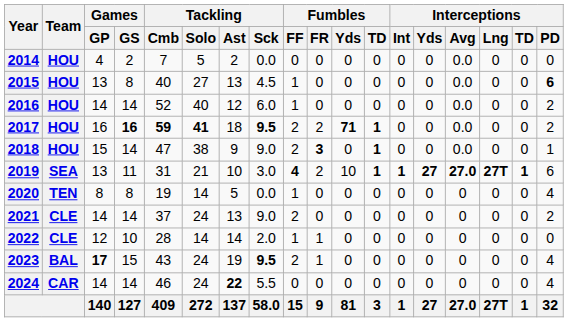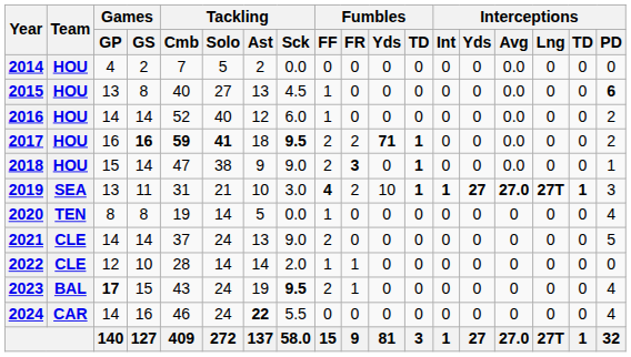 <table class= "wikitable" style="text-align:center;">
 <tr>
 <th rowspan="2">Year</th>
 <th rowspan="2">Team</th>
 <th colspan="2">Games</th>
 <th colspan="4">Tackling</th>
 <th colspan="4">Fumbles</th>
 <th colspan="6">Interceptions</th>
 </tr>
 <tr>
 <th>GP</th>
 <th>GS</th>
 <th>Cmb</th>
 <th>Solo</th>
 <th>Ast</th>
 <th>Sck</th>
 <th>FF</th>
 <th>FR</th>
 <th>Yds</th>
 <th>TD</th>
 <th>Int</th>
 <th>Yds</th>
 <th>Avg</th>
 <th>Lng</th>
 <th>TD</th>
 <th>PD</th>
 </tr>
 <tr>
 <th><a href='#'>2014</a></th>
 <th><a href='#'>HOU</a></th>
 <td>4</td>
 <td>2</td>
 <td>7</td>
 <td>5</td>
 <td>2</td>
 <td>0.0</td>
 <td>0</td>
 <td>0</td>
 <td>0</td>
 <td>0</td>
 <td>0</td>
 <td>0</td>
 <td>0.0</td>
 <td>0</td>
 <td>0</td>
 <td>0</td>
 </tr>
 <tr>
 <th><a href='#'>2015</a></th>
 <th><a href='#'>HOU</a></th>
 <td>13</td>
 <td>8</td>
 <td>40</td>
 <td>27</td>
 <td>13</td>
 <td>4.5</td>
 <td>1</td>
 <td>0</td>
 <td>0</td>
 <td>0</td>
 <td>0</td>
 <td>0</td>
 <td>0.0</td>
 <td>0</td>
 <td>0</td>
 <td><strong>6</strong></td>
 </tr>
 <tr>
 <th><a href='#'>2016</a></th>
 <th><a href='#'>HOU</a></th>
 <td>14</td>
 <td>14</td>
 <td>52</td>
 <td>40</td>
 <td>12</td>
 <td>6.0</td>
 <td>1</td>
 <td>0</td>
 <td>0</td>
 <td>0</td>
 <td>0</td>
 <td>0</td>
 <td>0.0</td>
 <td>0</td>
 <td>0</td>
 <td>2</td>
 </tr>
 <tr>
 <th><a href='#'>2017</a></th>
 <th><a href='#'>HOU</a></th>
 <td>16</td>
 <td><strong>16</strong></td>
 <td><strong>59</strong></td>
 <td><strong>41</strong></td>
 <td>18</td>
 <td><strong>9.5</strong></td>
 <td>2</td>
 <td>2</td>
 <td><strong>71</strong></td>
 <td><strong>1</strong></td>
 <td>0</td>
 <td>0</td>
 <td>0.0</td>
 <td>0</td>
 <td>0</td>
 <td>2</td>
 </tr>
 <tr>
 <th><a href='#'>2018</a></th>
 <th><a href='#'>HOU</a></th>
 <td>15</td>
 <td>14</td>
 <td>47</td>
 <td>38</td>
 <td>9</td>
 <td>9.0</td>
 <td>2</td>
 <td><strong>3</strong></td>
 <td>0</td>
 <td><strong>1</strong></td>
 <td>0</td>
 <td>0</td>
 <td>0.0</td>
 <td>0</td>
 <td>0</td>
 <td>1</td>
 </tr>
 <tr>
 <th><a href='#'>2019</a></th>
 <th><a href='#'>SEA</a></th>
 <td>13</td>
 <td>11</td>
 <td>31</td>
 <td>21</td>
 <td>10</td>
 <td>3.0</td>
 <td><strong>4</strong></td>
 <td>2</td>
 <td>10</td>
 <td><strong>1</strong></td>
 <td><strong>1</strong></td>
 <td><strong>27</strong></td>
 <td><strong>27.0</strong></td>
 <td><strong>27T</strong></td>
 <td><strong>1</strong></td>
-<td>6</td>
+<td>3</td>
 </tr>
 <tr>
 <th><a href='#'>2020</a></th>
 <th><a href='#'>TEN</a></th>
 <td>8</td>
 <td>8</td>
 <td>19</td>
 <td>14</td>
 <td>5</td>
 <td>0.0</td>
 <td>1</td>
 <td>0</td>
 <td>0</td>
 <td>0</td>
 <td>0</td>
 <td>0</td>
 <td>0</td>
 <td>0</td>
 <td>0</td>
 <td>4</td>
 </tr>
 <tr>
 <th><a href='#'>2021</a></th>
 <th><a href='#'>CLE</a></th>
 <td>14</td>
 <td>14</td>
 <td>37</td>
 <td>24</td>
 <td>13</td>
 <td>9.0</td>
 <td>2</td>
 <td>0</td>
 <td>0</td>
 <td>0</td>
 <td>0</td>
 <td>0</td>
 <td>0</td>
 <td>0</td>
 <td>0</td>
-<td>2</td>
+<td>5</td>
 </tr>
 <tr>
 <th><a href='#'>2022</a></th>
 <th><a href='#'>CLE</a></th>
 <td>12</td>
 <td>10</td>
 <td>28</td>
 <td>14</td>
 <td>14</td>
 <td>2.0</td>
 <td>1</td>
 <td>1</td>
 <td>0</td>
 <td>0</td>
 <td>0</td>
 <td>0</td>
 <td>0</td>
 <td>0</td>
 <td>0</td>
 <td>0</td>
 </tr>
 <tr>
 <th><a href='#'>2023</a></th>
 <th><a href='#'>BAL</a></th>
 <td><strong>17</strong></td>
 <td>15</td>
 <td>43</td>
 <td>24</td>
 <td>19</td>
 <td><strong>9.5</strong></td>
 <td>2</td>
 <td>1</td>
 <td>0</td>
 <td>0</td>
 <td>0</td>
 <td>0</td>
 <td>0</td>
 <td>0</td>
 <td>0</td>
 <td>4</td>
 </tr>
 <tr>
 <th><a href='#'>2024</a></th>
 <th><a href='#'>CAR</a></th>
 <td>14</td>
-<td>14</td>
+<td>16</td>
 <td>46</td>
 <td>24</td>
 <td><strong>22</strong></td>
 <td>5.5</td>
 <td>0</td>
 <td>0</td>
 <td>0</td>
 <td>0</td>
 <td>0</td>
 <td>0</td>
 <td>0</td>
 <td>0</td>
 <td>0</td>
 <td>4</td>
 </tr>
 <tr>
 <th colspan="2"></th>
 <th>140</th>
 <th>127</th>
 <th>409</th>
 <th>272</th>
 <th>137</th>
 <th>58.0</th>
 <th>15</th>
 <th>9</th>
 <th>81</th>
 <th>3</th>
 <th>1</th>
 <th>27</th>
 <th>27.0</th>
 <th>27T</th>
 <th>1</th>
 <th>32</th>
 </tr>
 </table>
